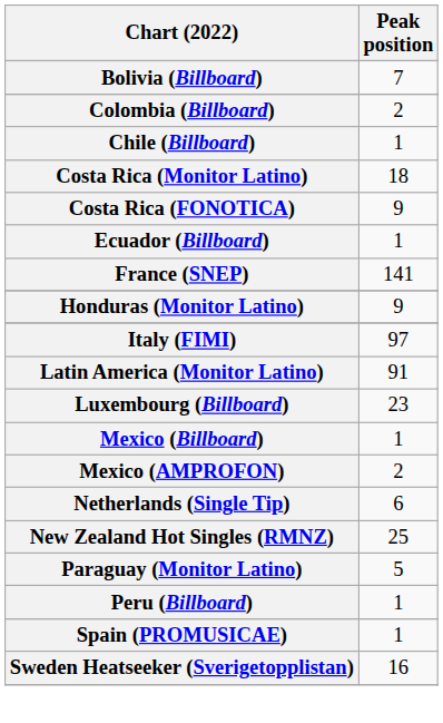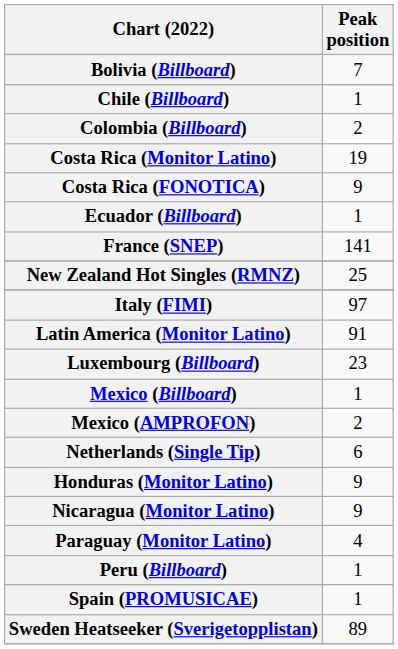 <table class="wikitable sortable plainrowheaders" style="text-align:center">
 <tr>
 <th scope="col">Chart (2022)</th>
 <th scope="col">Peak<br>position</th>
 </tr>
 <tr>
 </tr>
 <tr>
 <th scope="row">Bolivia (<em><a href='#'>Billboard</a></em>)</th>
 <td>7</td>
 </tr>
 <tr>
 </tr>
 <tr>
+<th scope="row">Chile (<em><a href='#'>Billboard</a></em>)</th>
+<td>1</td>
+</tr>
+<tr>
 <th scope="row">Colombia (<em><a href='#'>Billboard</a></em>)</th>
 <td>2</td>
 </tr>
 <tr>
-<th scope="row">Chile (<em><a href='#'>Billboard</a></em>)</th>
-<td>1</td>
-</tr>
-<tr>
 <th scope="row">Costa Rica (<a href='#'>Monitor Latino</a>)</th>
-<td>18</td>
+<td>19</td>
 </tr>
 <tr>
 <th scope="row">Costa Rica (<a href='#'>FONOTICA</a>)</th>
 <td>9</td>
 </tr>
 <tr>
 <th scope="row">Ecuador (<em><a href='#'>Billboard</a></em>)</th>
 <td>1</td>
 </tr>
 <tr>
 <th scope="row">France (<a href='#'>SNEP</a>)</th>
 <td>141</td>
 </tr>
 <tr>
 </tr>
 <tr>
-<th scope="row">Honduras (<a href='#'>Monitor Latino</a>)</th>
-<td>9</td>
+<th scope="row">New Zealand Hot Singles (<a href='#'>RMNZ</a>)</th>
+<td>25</td>
 </tr>
 <tr>
 </tr>
 <tr>
 <th scope="row">Italy (<a href='#'>FIMI</a>)</th>
 <td>97</td>
 </tr>
 <tr>
 <th scope="row">Latin America (<a href='#'>Monitor Latino</a>)</th>
 <td>91</td>
 </tr>
 <tr>
 <th scope="row">Luxembourg (<em><a href='#'>Billboard</a></em>)</th>
 <td>23</td>
 </tr>
 <tr>
 <th scope="row"><a href='#'>Mexico</a> (<em><a href='#'>Billboard</a></em>)</th>
 <td>1</td>
 </tr>
 <tr>
 <th scope="row">Mexico (<a href='#'>AMPROFON</a>)</th>
 <td>2</td>
 </tr>
 <tr>
 <th scope="row">Netherlands (<a href='#'>Single Tip</a>)</th>
 <td>6</td>
 </tr>
 <tr>
-<th scope="row">New Zealand Hot Singles (<a href='#'>RMNZ</a>)</th>
-<td>25</td>
+<th scope="row">Honduras (<a href='#'>Monitor Latino</a>)</th>
+<td>9</td>
+</tr>
+<tr>
+<th scope="row">Nicaragua (<a href='#'>Monitor Latino</a>)</th>
+<td>9</td>
 </tr>
 <tr>
 <th scope="row">Paraguay (<a href='#'>Monitor Latino</a>)</th>
-<td>5</td>
+<td>4</td>
 </tr>
 <tr>
 <th scope="row">Peru (<em><a href='#'>Billboard</a></em>)</th>
 <td>1</td>
 </tr>
 <tr>
 </tr>
 <tr>
 <th scope="row">Spain (<a href='#'>PROMUSICAE</a>)</th>
 <td>1</td>
 </tr>
 <tr>
 <th scope="row">Sweden Heatseeker (<a href='#'>Sverigetopplistan</a>)</th>
-<td>16</td>
+<td>89</td>
 </tr>
 <tr>
 </tr>
 <tr>
 </tr>
 <tr>
 </tr>
 <tr>
 </tr>
 <tr>
 </tr>
 <tr>
 </tr>
 </table>
